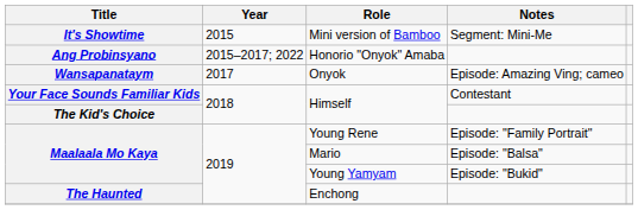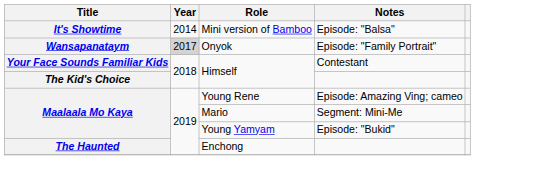 <table class="wikitable sortable plainrowheaders">
 <tr>
 <th scope="col">Title</th>
 <th scope="col">Year</th>
 <th scope="col">Role</th>
 <th scope="col" class="unsortable">Notes</th>
 <th scope="col" class="unsortable"></th>
 </tr>
 <tr>
 <th scope="row"><em><a href='#'>It's Showtime</a></em></th>
-<td>2015</td>
+<td>2014</td>
 <td>Mini version of <a href='#'>Bamboo</a></td>
-<td>Segment: Mini-Me</td>
-<td style="text-align:center;"></td>
-</tr>
-<tr>
-<th scope="row"><em><a href='#'>Ang Probinsyano</a></em></th>
-<td>2015–2017; 2022</td>
-<td>Honorio "Onyok" Amaba</td>
-<td></td>
+<td>Episode: "Balsa"</td>
 <td style="text-align:center;"></td>
 </tr>
 <tr>
 <th scope="row"><em><a href='#'>Wansapanataym</a></em></th>
-<td>2017</td>
+<td style="background: lightgrey;">2017</td>
 <td>Onyok</td>
-<td>Episode: Amazing Ving; cameo</td>
+<td>Episode: "Family Portrait"</td>
 <td style="text-align:center;"></td>
 </tr>
 <tr>
 <th scope="row"><em><a href='#'>Your Face Sounds Familiar Kids</a></em></th>
 <td rowspan="2">2018</td>
 <td rowspan="2">Himself</td>
 <td>Contestant</td>
 <td style="text-align:center;"></td>
 </tr>
 <tr>
 <th scope="row"><em>The Kid's Choice</em></th>
 <td></td>
 <td style="text-align:center;"></td>
 </tr>
 <tr>
 <th scope="row" rowspan="3"><em><a href='#'>Maalaala Mo Kaya</a></em></th>
 <td rowspan="4">2019</td>
 <td>Young Rene</td>
-<td>Episode: "Family Portrait"</td>
+<td>Episode: Amazing Ving; cameo</td>
 <td style="text-align:center;"></td>
 </tr>
 <tr>
 <td>Mario</td>
-<td>Episode: "Balsa"</td>
+<td>Segment: Mini-Me</td>
 <td></td>
 </tr>
 <tr>
 <td>Young <a href='#'>Yamyam</a></td>
 <td>Episode: "Bukid"</td>
 <td style="text-align:center;"></td>
 </tr>
 <tr>
 <th scope="row"><em><a href='#'>The Haunted</a></em></th>
 <td>Enchong</td>
 <td></td>
 <td></td>
 </tr>
 <tr>
 </tr>
 </table>
